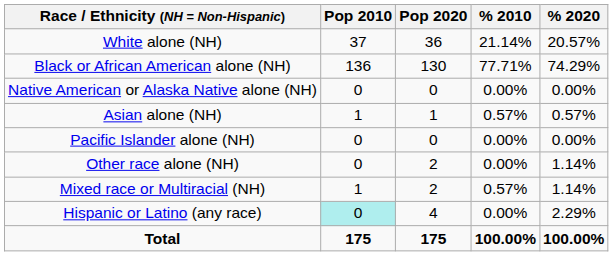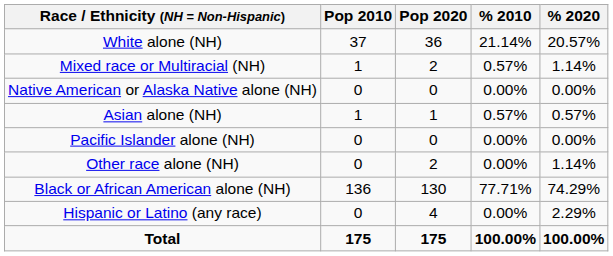 <table class="wikitable" style="text-align:center;">
 <tr>
 <th>Race / Ethnicity <small>(<em>NH = Non-Hispanic</em>)</small></th>
 <th>Pop 2010</th>
 <th>Pop 2020</th>
 <th>% 2010</th>
 <th>% 2020</th>
 </tr>
 <tr>
 <td><a href='#'>White</a> alone (NH)</td>
 <td>37</td>
 <td>36</td>
 <td>21.14%</td>
 <td>20.57%</td>
 </tr>
 <tr>
-<td><a href='#'>Black or African American</a> alone (NH)</td>
-<td>136</td>
-<td>130</td>
-<td>77.71%</td>
-<td>74.29%</td>
+<td><a href='#'>Mixed race or Multiracial</a> (NH)</td>
+<td>1</td>
+<td>2</td>
+<td>0.57%</td>
+<td>1.14%</td>
 </tr>
 <tr>
 <td><a href='#'>Native American</a> or <a href='#'>Alaska Native</a> alone (NH)</td>
 <td>0</td>
 <td>0</td>
 <td>0.00%</td>
 <td>0.00%</td>
 </tr>
 <tr>
 <td><a href='#'>Asian</a> alone (NH)</td>
 <td>1</td>
 <td>1</td>
 <td>0.57%</td>
 <td>0.57%</td>
 </tr>
 <tr>
 <td><a href='#'>Pacific Islander</a> alone (NH)</td>
 <td>0</td>
 <td>0</td>
 <td>0.00%</td>
 <td>0.00%</td>
 </tr>
 <tr>
 <td><a href='#'>Other race</a> alone (NH)</td>
 <td>0</td>
 <td>2</td>
 <td>0.00%</td>
 <td>1.14%</td>
 </tr>
 <tr>
-<td><a href='#'>Mixed race or Multiracial</a> (NH)</td>
-<td>1</td>
-<td>2</td>
-<td>0.57%</td>
-<td>1.14%</td>
+<td><a href='#'>Black or African American</a> alone (NH)</td>
+<td>136</td>
+<td>130</td>
+<td>77.71%</td>
+<td>74.29%</td>
 </tr>
 <tr>
 <td><a href='#'>Hispanic or Latino</a> (any race)</td>
-<td style="background: paleturquoise;">0</td>
+<td>0</td>
 <td>4</td>
 <td>0.00%</td>
 <td>2.29%</td>
 </tr>
 <tr>
 <td><strong>Total</strong></td>
 <td><strong>175</strong></td>
 <td><strong>175</strong></td>
 <td><strong>100.00%</strong></td>
 <td><strong>100.00%</strong></td>
 </tr>
 </table>
